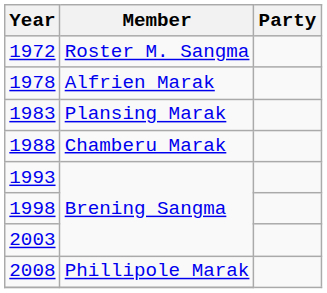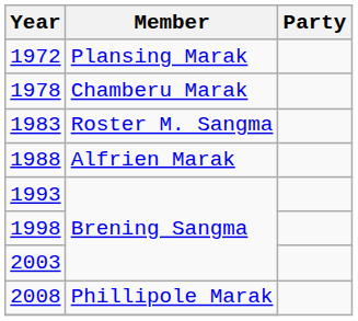 <table class="wikitable sortable">
 <tr>
 <th>Year</th>
 <th>Member</th>
 <th colspan=2>Party</th>
 </tr>
 <tr>
 <td><a href='#'>1972</a></td>
+<td><a href='#'>Plansing Marak</a></td>
+<td></td>
+</tr>
+<tr>
+<td><a href='#'>1978</a></td>
+<td><a href='#'>Chamberu Marak</a></td>
+</tr>
+<tr>
+<td><a href='#'>1983</a></td>
 <td><a href='#'>Roster M. Sangma</a></td>
 <td></td>
 </tr>
 <tr>
-<td><a href='#'>1978</a></td>
+<td><a href='#'>1988</a></td>
 <td><a href='#'>Alfrien Marak</a></td>
-</tr>
-<tr>
-<td><a href='#'>1983</a></td>
-<td><a href='#'>Plansing Marak</a></td>
-<td></td>
-</tr>
-<tr>
-<td><a href='#'>1988</a></td>
-<td><a href='#'>Chamberu Marak</a></td>
 <td></td>
 </tr>
 <tr>
 <td><a href='#'>1993</a></td>
 <td rowspan=3><a href='#'>Brening Sangma</a></td>
 <td></td>
 </tr>
 <tr>
 <td><a href='#'>1998</a></td>
 </tr>
 <tr>
 <td><a href='#'>2003</a></td>
 <td></td>
 </tr>
 <tr>
 <td><a href='#'>2008</a></td>
 <td><a href='#'>Phillipole Marak</a></td>
 </tr>
 <tr>
 </tr>
 </table>
